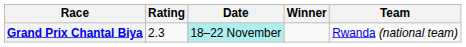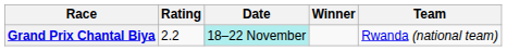 <table class="wikitable plainrowheaders">
 <tr>
 <th scope="col">Race</th>
 <th scope="col">Rating</th>
 <th scope="col">Date</th>
 <th scope="col">Winner</th>
 <th scope="col">Team</th>
 </tr>
 <tr>
 <th scope="row"> <a href='#'>Grand Prix Chantal Biya</a></th>
-<td>2.3</td>
+<td>2.2</td>
 <td style="background: paleturquoise;">18–22 November</td>
 <td></td>
 <td><a href='#'>Rwanda</a> <em>(national team)</em></td>
 </tr>
 </table>
